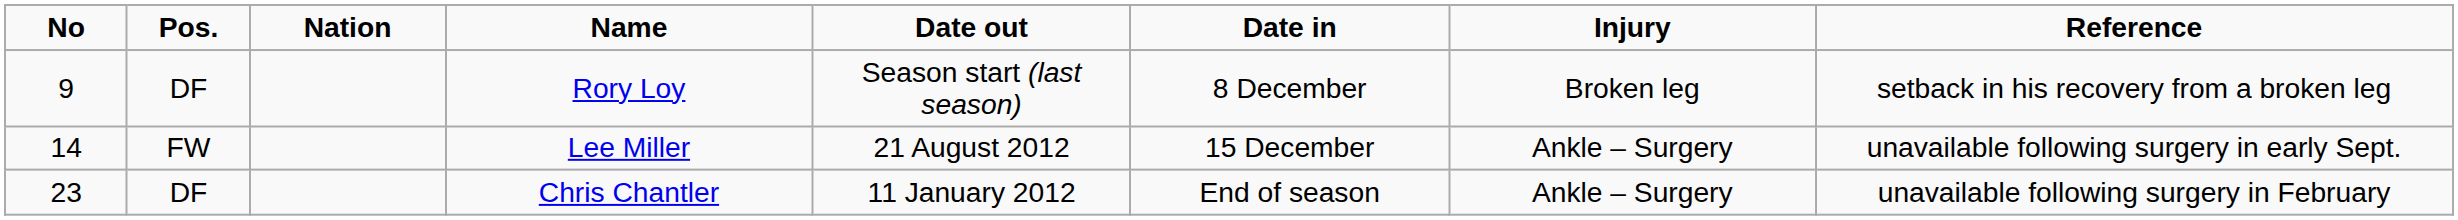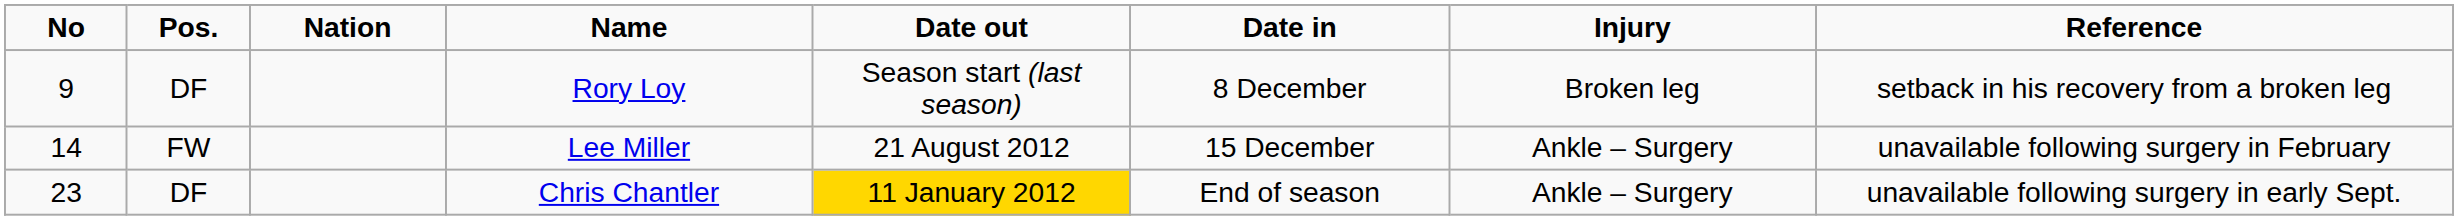 <table class="wikitable" style="font-size: 90%; text-align: center;">
 <tr>
 <td width="5%" align="center"><strong>No</strong></td>
 <td width="5%" align="center"><strong>Pos.</strong></td>
 <td width="8%" align="center"><strong>Nation</strong></td>
 <td width="15%" align="center"><strong>Name</strong></td>
 <td width="13%" align="center"><strong>Date out</strong></td>
 <td width="13%" align="center"><strong>Date in</strong></td>
 <td width="15%" align="center"><strong>Injury</strong></td>
 <td width="26%" align="center"><strong>Reference</strong></td>
 </tr>
 <tr>
 <td>9</td>
 <td>DF</td>
 <td></td>
 <td><a href='#'>Rory Loy</a></td>
 <td>Season start <em>(last season)</em></td>
 <td>8 December</td>
 <td>Broken leg</td>
 <td>setback in his recovery from a broken leg</td>
 </tr>
 <tr>
 <td>14</td>
 <td>FW</td>
 <td></td>
 <td><a href='#'>Lee Miller</a></td>
 <td>21 August 2012</td>
 <td>15 December</td>
 <td>Ankle – Surgery</td>
-<td>unavailable following surgery in early Sept.</td>
+<td>unavailable following surgery in February</td>
 </tr>
 <tr>
 <td>23</td>
 <td>DF</td>
 <td></td>
 <td><a href='#'>Chris Chantler</a></td>
-<td>11 January 2012</td>
+<td style="background: gold;">11 January 2012</td>
 <td>End of season</td>
 <td>Ankle – Surgery</td>
-<td>unavailable following surgery in February</td>
+<td>unavailable following surgery in early Sept.</td>
 </tr>
 </table>
